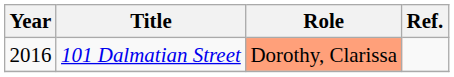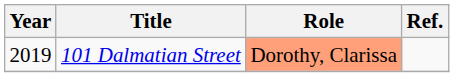 <table class="wikitable">
 <tr>
 <th>Year</th>
 <th>Title</th>
 <th>Role</th>
 <th>Ref.</th>
 </tr>
 <tr>
-<td>2016</td>
+<td>2019</td>
 <td><em><a href='#'>101 Dalmatian Street</a></em></td>
 <td style="background: lightsalmon;">Dorothy, Clarissa</td>
 <td></td>
 </tr>
 <tr>
 </tr>
 </table>
